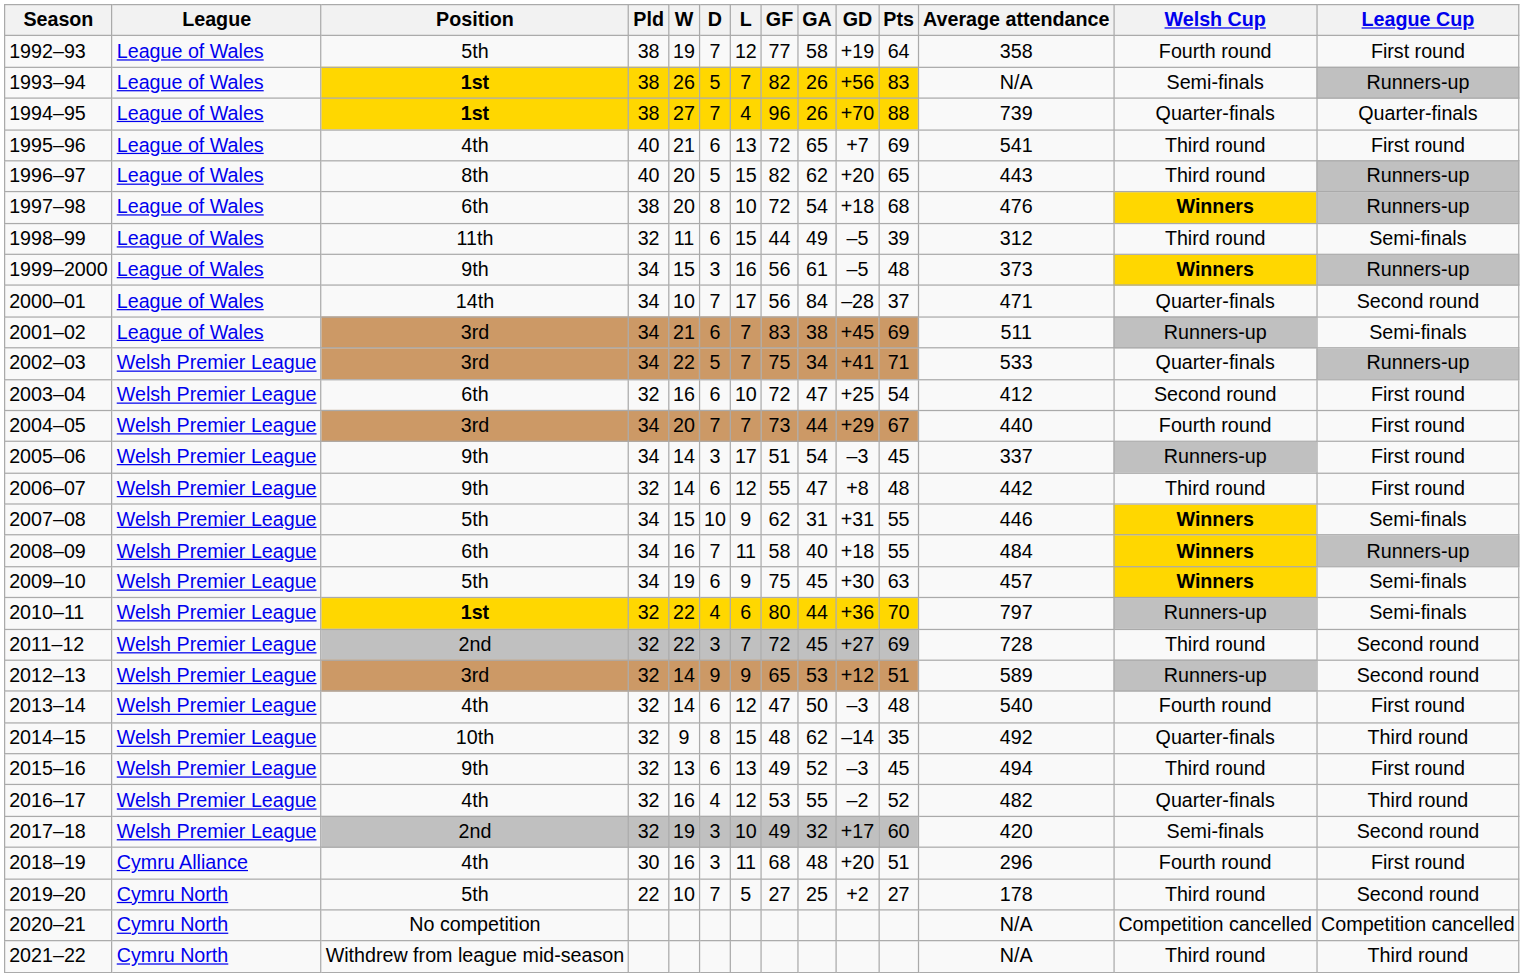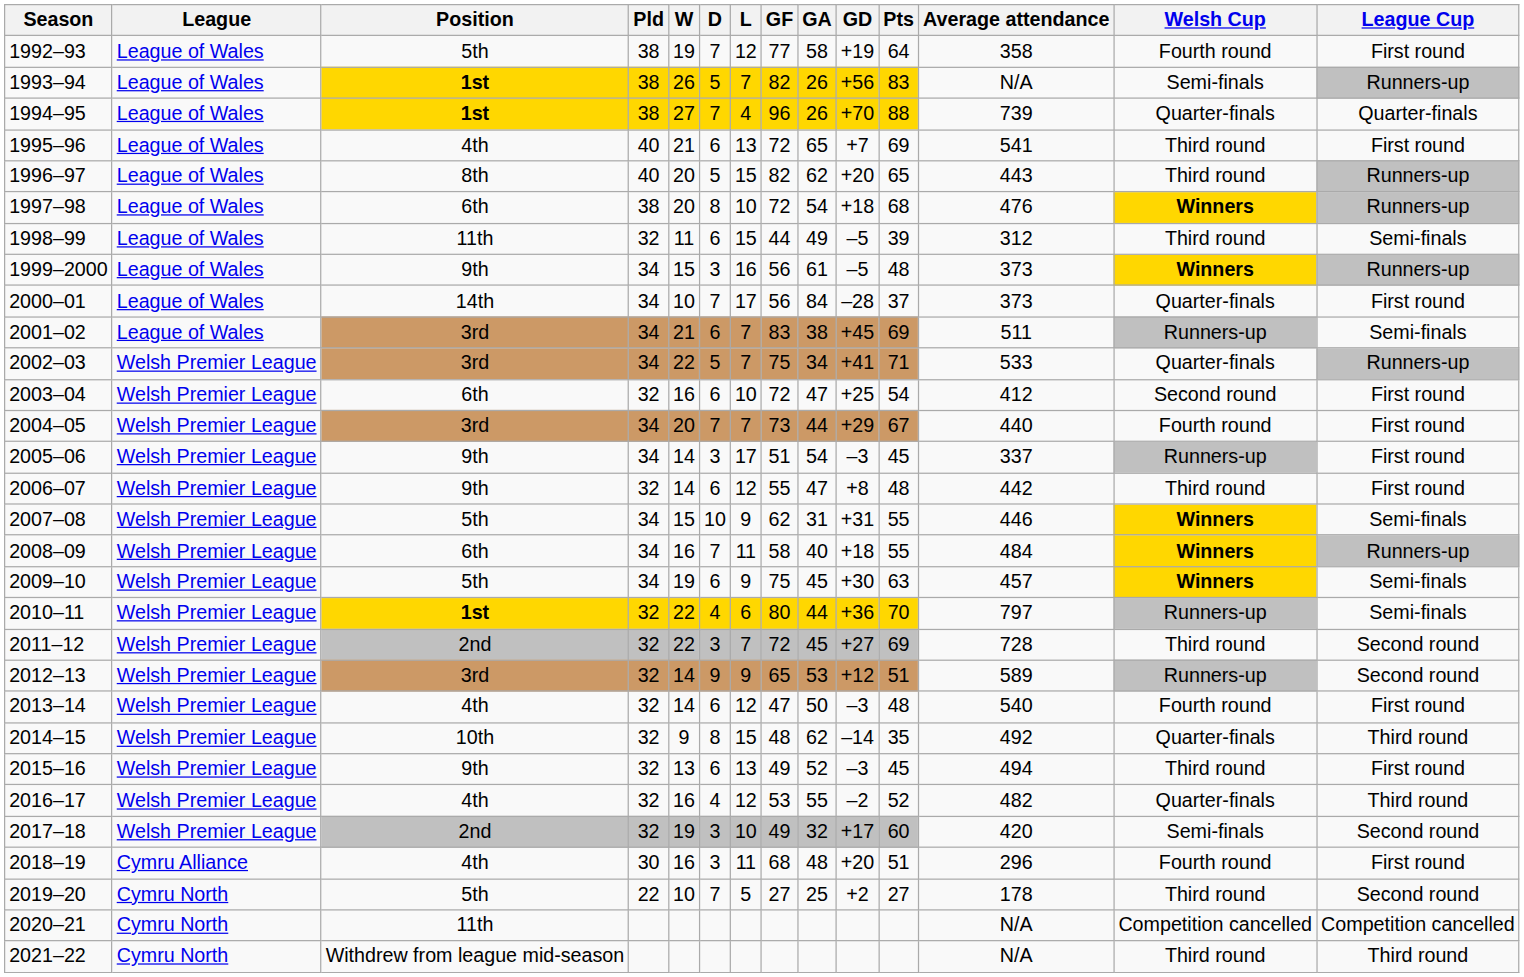 <table class="wikitable sortable">
 <tr>
 <th>Season</th>
 <th>League</th>
 <th>Position</th>
 <th>Pld</th>
 <th>W</th>
 <th>D</th>
 <th>L</th>
 <th>GF</th>
 <th>GA</th>
 <th>GD</th>
 <th>Pts</th>
 <th>Average attendance</th>
 <th><a href='#'>Welsh Cup</a></th>
 <th><a href='#'>League Cup</a></th>
 </tr>
 <tr>
 <td>1992–93</td>
 <td><a href='#'>League of Wales</a></td>
 <td style="text-align:center">5th</td>
 <td style="text-align:center">38</td>
 <td style="text-align:center">19</td>
 <td style="text-align:center">7</td>
 <td style="text-align:center">12</td>
 <td style="text-align:center">77</td>
 <td style="text-align:center">58</td>
 <td style="text-align:center">+19</td>
 <td style="text-align:center">64</td>
 <td style="text-align:center">358</td>
 <td style="text-align:center">Fourth round</td>
 <td style="text-align:center">First round</td>
 </tr>
 <tr>
 <td>1993–94</td>
 <td><a href='#'>League of Wales</a></td>
 <td style="background:gold; text-align:center"><strong>1st</strong></td>
 <td style="background:gold; text-align:center">38</td>
 <td style="background:gold; text-align:center">26</td>
 <td style="background:gold; text-align:center">5</td>
 <td style="background:gold; text-align:center">7</td>
 <td style="background:gold; text-align:center">82</td>
 <td style="background:gold; text-align:center">26</td>
 <td style="background:gold; text-align:center">+56</td>
 <td style="background:gold; text-align:center">83</td>
 <td style="text-align:center">N/A</td>
 <td style="text-align:center">Semi-finals</td>
 <td style="text-align:center; background:silver">Runners-up</td>
 </tr>
 <tr>
 <td>1994–95</td>
 <td><a href='#'>League of Wales</a></td>
 <td style="background:gold; text-align:center"><strong>1st</strong></td>
 <td style="background:gold; text-align:center">38</td>
 <td style="background:gold; text-align:center">27</td>
 <td style="background:gold; text-align:center">7</td>
 <td style="background:gold; text-align:center">4</td>
 <td style="background:gold; text-align:center">96</td>
 <td style="background:gold; text-align:center">26</td>
 <td style="background:gold; text-align:center">+70</td>
 <td style="background:gold; text-align:center">88</td>
 <td style="text-align:center">739</td>
 <td style="text-align:center">Quarter-finals</td>
 <td style="text-align:center">Quarter-finals</td>
 </tr>
 <tr>
 <td>1995–96</td>
 <td><a href='#'>League of Wales</a></td>
 <td style="text-align:center">4th</td>
 <td style="text-align:center">40</td>
 <td style="text-align:center">21</td>
 <td style="text-align:center">6</td>
 <td style="text-align:center">13</td>
 <td style="text-align:center">72</td>
 <td style="text-align:center">65</td>
 <td style="text-align:center">+7</td>
 <td style="text-align:center">69</td>
 <td style="text-align:center">541</td>
 <td style="text-align:center">Third round</td>
 <td style="text-align:center">First round</td>
 </tr>
 <tr>
 <td>1996–97</td>
 <td><a href='#'>League of Wales</a></td>
 <td style="text-align:center">8th</td>
 <td style="text-align:center">40</td>
 <td style="text-align:center">20</td>
 <td style="text-align:center">5</td>
 <td style="text-align:center">15</td>
 <td style="text-align:center">82</td>
 <td style="text-align:center">62</td>
 <td style="text-align:center">+20</td>
 <td style="text-align:center">65</td>
 <td style="text-align:center">443</td>
 <td style="text-align:center">Third round</td>
 <td style="text-align:center; background:silver">Runners-up</td>
 </tr>
 <tr>
 <td>1997–98</td>
 <td><a href='#'>League of Wales</a></td>
 <td style="text-align:center">6th</td>
 <td style="text-align:center">38</td>
 <td style="text-align:center">20</td>
 <td style="text-align:center">8</td>
 <td style="text-align:center">10</td>
 <td style="text-align:center">72</td>
 <td style="text-align:center">54</td>
 <td style="text-align:center">+18</td>
 <td style="text-align:center">68</td>
 <td style="text-align:center">476</td>
 <td style="background:gold; text-align:center"><strong>Winners</strong></td>
 <td style="text-align:center; background:silver">Runners-up</td>
 </tr>
 <tr>
 <td>1998–99</td>
 <td><a href='#'>League of Wales</a></td>
 <td style="text-align:center">11th</td>
 <td style="text-align:center">32</td>
 <td style="text-align:center">11</td>
 <td style="text-align:center">6</td>
 <td style="text-align:center">15</td>
 <td style="text-align:center">44</td>
 <td style="text-align:center">49</td>
 <td style="text-align:center">–5</td>
 <td style="text-align:center">39</td>
 <td style="text-align:center">312</td>
 <td style="text-align:center">Third round</td>
 <td style="text-align:center">Semi-finals</td>
 </tr>
 <tr>
 <td>1999–2000</td>
 <td><a href='#'>League of Wales</a></td>
 <td style="text-align:center">9th</td>
 <td style="text-align:center">34</td>
 <td style="text-align:center">15</td>
 <td style="text-align:center">3</td>
 <td style="text-align:center">16</td>
 <td style="text-align:center">56</td>
 <td style="text-align:center">61</td>
 <td style="text-align:center">–5</td>
 <td style="text-align:center">48</td>
 <td style="text-align:center">373</td>
 <td style="text-align:center; background:gold;"><strong>Winners</strong></td>
 <td style="text-align:center; background:silver">Runners-up</td>
 </tr>
 <tr>
 <td>2000–01</td>
 <td><a href='#'>League of Wales</a></td>
 <td style="text-align:center">14th</td>
 <td style="text-align:center">34</td>
 <td style="text-align:center">10</td>
 <td style="text-align:center">7</td>
 <td style="text-align:center">17</td>
 <td style="text-align:center">56</td>
 <td style="text-align:center">84</td>
 <td style="text-align:center">–28</td>
 <td style="text-align:center">37</td>
-<td style="text-align:center">471</td>
+<td style="text-align:center">373</td>
 <td style="text-align:center">Quarter-finals</td>
-<td style="text-align:center">Second round</td>
+<td style="text-align:center">First round</td>
 </tr>
 <tr>
 <td>2001–02</td>
 <td><a href='#'>League of Wales</a></td>
 <td style="background:#c96; text-align:center">3rd</td>
 <td style="background:#c96; text-align:center">34</td>
 <td style="background:#c96; text-align:center">21</td>
 <td style="background:#c96; text-align:center">6</td>
 <td style="background:#c96; text-align:center">7</td>
 <td style="background:#c96; text-align:center">83</td>
 <td style="background:#c96; text-align:center">38</td>
 <td style="background:#c96; text-align:center">+45</td>
 <td style="background:#c96; text-align:center">69</td>
 <td style="text-align:center">511</td>
 <td style="text-align:center; background:silver">Runners-up</td>
 <td style="text-align:center">Semi-finals</td>
 </tr>
 <tr>
 <td>2002–03</td>
 <td><a href='#'>Welsh Premier League</a></td>
 <td style="background:#c96; text-align:center">3rd</td>
 <td style="background:#c96; text-align:center">34</td>
 <td style="background:#c96; text-align:center">22</td>
 <td style="background:#c96; text-align:center">5</td>
 <td style="background:#c96; text-align:center">7</td>
 <td style="background:#c96; text-align:center">75</td>
 <td style="background:#c96; text-align:center">34</td>
 <td style="background:#c96; text-align:center">+41</td>
 <td style="background:#c96; text-align:center">71</td>
 <td style="text-align:center">533</td>
 <td style="text-align:center">Quarter-finals</td>
 <td style="text-align:center; background:silver">Runners-up</td>
 </tr>
 <tr>
 <td>2003–04</td>
 <td><a href='#'>Welsh Premier League</a></td>
 <td style="text-align:center">6th</td>
 <td style="text-align:center">32</td>
 <td style="text-align:center">16</td>
 <td style="text-align:center">6</td>
 <td style="text-align:center">10</td>
 <td style="text-align:center">72</td>
 <td style="text-align:center">47</td>
 <td style="text-align:center">+25</td>
 <td style="text-align:center">54</td>
 <td style="text-align:center">412</td>
 <td style="text-align:center">Second round</td>
 <td style="text-align:center">First round</td>
 </tr>
 <tr>
 <td>2004–05</td>
 <td><a href='#'>Welsh Premier League</a></td>
 <td style="background:#c96; text-align:center">3rd</td>
 <td style="background:#c96; text-align:center">34</td>
 <td style="background:#c96; text-align:center">20</td>
 <td style="background:#c96; text-align:center">7</td>
 <td style="background:#c96; text-align:center">7</td>
 <td style="background:#c96; text-align:center">73</td>
 <td style="background:#c96; text-align:center">44</td>
 <td style="background:#c96; text-align:center">+29</td>
 <td style="background:#c96; text-align:center">67</td>
 <td style="text-align:center">440</td>
 <td style="text-align:center">Fourth round</td>
 <td style="text-align:center">First round</td>
 </tr>
 <tr>
 <td>2005–06</td>
 <td><a href='#'>Welsh Premier League</a></td>
 <td style="text-align:center">9th</td>
 <td style="text-align:center">34</td>
 <td style="text-align:center">14</td>
 <td style="text-align:center">3</td>
 <td style="text-align:center">17</td>
 <td style="text-align:center">51</td>
 <td style="text-align:center">54</td>
 <td style="text-align:center">–3</td>
 <td style="text-align:center">45</td>
 <td style="text-align:center">337</td>
 <td style="text-align:center; background:silver">Runners-up</td>
 <td style="text-align:center">First round</td>
 </tr>
 <tr>
 <td>2006–07</td>
 <td><a href='#'>Welsh Premier League</a></td>
 <td style="text-align:center">9th</td>
 <td style="text-align:center">32</td>
 <td style="text-align:center">14</td>
 <td style="text-align:center">6</td>
 <td style="text-align:center">12</td>
 <td style="text-align:center">55</td>
 <td style="text-align:center">47</td>
 <td style="text-align:center">+8</td>
 <td style="text-align:center">48</td>
 <td style="text-align:center">442</td>
 <td style="text-align:center">Third round</td>
 <td style="text-align:center">First round</td>
 </tr>
 <tr>
 <td>2007–08</td>
 <td><a href='#'>Welsh Premier League</a></td>
 <td style="text-align:center">5th</td>
 <td style="text-align:center">34</td>
 <td style="text-align:center">15</td>
 <td style="text-align:center">10</td>
 <td style="text-align:center">9</td>
 <td style="text-align:center">62</td>
 <td style="text-align:center">31</td>
 <td style="text-align:center">+31</td>
 <td style="text-align:center">55</td>
 <td style="text-align:center">446</td>
 <td style="text-align:center; background:gold"><strong>Winners</strong></td>
 <td style="text-align:center">Semi-finals</td>
 </tr>
 <tr>
 <td>2008–09</td>
 <td><a href='#'>Welsh Premier League</a></td>
 <td style="text-align:center">6th</td>
 <td style="text-align:center">34</td>
 <td style="text-align:center">16</td>
 <td style="text-align:center">7</td>
 <td style="text-align:center">11</td>
 <td style="text-align:center">58</td>
 <td style="text-align:center">40</td>
 <td style="text-align:center">+18</td>
 <td style="text-align:center">55</td>
 <td style="text-align:center">484</td>
 <td style="text-align:center; background:gold"><strong>Winners</strong></td>
 <td style="text-align:center; background:silver">Runners-up</td>
 </tr>
 <tr>
 <td>2009–10</td>
 <td><a href='#'>Welsh Premier League</a></td>
 <td style="text-align:center">5th</td>
 <td style="text-align:center">34</td>
 <td style="text-align:center">19</td>
 <td style="text-align:center">6</td>
 <td style="text-align:center">9</td>
 <td style="text-align:center">75</td>
 <td style="text-align:center">45</td>
 <td style="text-align:center">+30</td>
 <td style="text-align:center">63</td>
 <td style="text-align:center">457</td>
 <td style="text-align:center; background:gold"><strong>Winners</strong></td>
 <td style="text-align:center">Semi-finals</td>
 </tr>
 <tr>
 <td>2010–11</td>
 <td><a href='#'>Welsh Premier League</a></td>
 <td style="background:gold; text-align:center"><strong>1st</strong></td>
 <td style="background:gold; text-align:center">32</td>
 <td style="background:gold; text-align:center">22</td>
 <td style="background:gold; text-align:center">4</td>
 <td style="background:gold; text-align:center">6</td>
 <td style="background:gold; text-align:center">80</td>
 <td style="background:gold; text-align:center">44</td>
 <td style="background:gold; text-align:center">+36</td>
 <td style="background:gold; text-align:center">70</td>
 <td style="text-align:center">797</td>
 <td style="text-align:center; background:silver">Runners-up</td>
 <td style="text-align:center">Semi-finals</td>
 </tr>
 <tr>
 <td>2011–12</td>
 <td><a href='#'>Welsh Premier League</a></td>
 <td style="background:silver; text-align:center">2nd</td>
 <td style="background:silver; text-align:center">32</td>
 <td style="background:silver; text-align:center">22</td>
 <td style="background:silver; text-align:center">3</td>
 <td style="background:silver; text-align:center">7</td>
 <td style="background:silver; text-align:center">72</td>
 <td style="background:silver; text-align:center">45</td>
 <td style="background:silver; text-align:center">+27</td>
 <td style="background:silver; text-align:center">69</td>
 <td style="text-align:center">728</td>
 <td style="text-align:center">Third round</td>
 <td style="text-align:center">Second round</td>
 </tr>
 <tr>
 <td>2012–13</td>
 <td><a href='#'>Welsh Premier League</a></td>
 <td style="background:#c96; text-align:center">3rd</td>
 <td style="background:#c96; text-align:center">32</td>
 <td style="background:#c96; text-align:center">14</td>
 <td style="background:#c96; text-align:center">9</td>
 <td style="background:#c96; text-align:center">9</td>
 <td style="background:#c96; text-align:center">65</td>
 <td style="background:#c96; text-align:center">53</td>
 <td style="background:#c96; text-align:center">+12</td>
 <td style="background:#c96; text-align:center">51</td>
 <td style="text-align:center">589</td>
 <td style="text-align:center; background:silver">Runners-up</td>
 <td style="text-align:center">Second round</td>
 </tr>
 <tr>
 <td>2013–14</td>
 <td><a href='#'>Welsh Premier League</a></td>
 <td style="text-align:center">4th</td>
 <td style="text-align:center">32</td>
 <td style="text-align:center">14</td>
 <td style="text-align:center">6</td>
 <td style="text-align:center">12</td>
 <td style="text-align:center">47</td>
 <td style="text-align:center">50</td>
 <td style="text-align:center">–3</td>
 <td style="text-align:center">48</td>
 <td style="text-align:center">540</td>
 <td style="text-align:center">Fourth round</td>
 <td style="text-align:center">First round</td>
 </tr>
 <tr>
 <td>2014–15</td>
 <td><a href='#'>Welsh Premier League</a></td>
 <td style="text-align:center">10th</td>
 <td style="text-align:center">32</td>
 <td style="text-align:center">9</td>
 <td style="text-align:center">8</td>
 <td style="text-align:center">15</td>
 <td style="text-align:center">48</td>
 <td style="text-align:center">62</td>
 <td style="text-align:center">–14</td>
 <td style="text-align:center">35</td>
 <td style="text-align:center">492</td>
 <td style="text-align:center">Quarter-finals</td>
 <td style="text-align:center">Third round</td>
 </tr>
 <tr>
 <td>2015–16</td>
 <td><a href='#'>Welsh Premier League</a></td>
 <td style="text-align:center">9th</td>
 <td style="text-align:center">32</td>
 <td style="text-align:center">13</td>
 <td style="text-align:center">6</td>
 <td style="text-align:center">13</td>
 <td style="text-align:center">49</td>
 <td style="text-align:center">52</td>
 <td style="text-align:center">–3</td>
 <td style="text-align:center">45</td>
 <td style="text-align:center">494</td>
 <td style="text-align:center">Third round</td>
 <td style="text-align:center">First round</td>
 </tr>
 <tr>
 <td>2016–17</td>
 <td><a href='#'>Welsh Premier League</a></td>
 <td style="text-align:center">4th</td>
 <td style="text-align:center">32</td>
 <td style="text-align:center">16</td>
 <td style="text-align:center">4</td>
 <td style="text-align:center">12</td>
 <td style="text-align:center">53</td>
 <td style="text-align:center">55</td>
 <td style="text-align:center">–2</td>
 <td style="text-align:center">52</td>
 <td style="text-align:center">482</td>
 <td style="text-align:center">Quarter-finals</td>
 <td style="text-align:center">Third round</td>
 </tr>
 <tr>
 <td>2017–18</td>
 <td><a href='#'>Welsh Premier League</a></td>
 <td style="background:silver; text-align:center">2nd</td>
 <td style="background:silver; text-align:center">32</td>
 <td style="background:silver; text-align:center">19</td>
 <td style="background:silver; text-align:center">3</td>
 <td style="background:silver; text-align:center">10</td>
 <td style="background:silver; text-align:center">49</td>
 <td style="background:silver; text-align:center">32</td>
 <td style="background:silver; text-align:center">+17</td>
 <td style="background:silver; text-align:center">60</td>
 <td style="text-align:center">420</td>
 <td style="text-align:center">Semi-finals</td>
 <td style="text-align:center">Second round</td>
 </tr>
 <tr>
 <td>2018–19</td>
 <td><a href='#'>Cymru Alliance</a></td>
 <td style="text-align:center">4th</td>
 <td style="text-align:center">30</td>
 <td style="text-align:center">16</td>
 <td style="text-align:center">3</td>
 <td style="text-align:center">11</td>
 <td style="text-align:center">68</td>
 <td style="text-align:center">48</td>
 <td style="text-align:center">+20</td>
 <td style="text-align:center">51</td>
 <td style="text-align:center">296</td>
 <td style="text-align:center">Fourth round</td>
 <td style="text-align:center">First round</td>
 </tr>
 <tr>
 <td>2019–20</td>
 <td><a href='#'>Cymru North</a></td>
 <td style="text-align:center">5th</td>
 <td style="text-align:center">22</td>
 <td style="text-align:center">10</td>
 <td style="text-align:center">7</td>
 <td style="text-align:center">5</td>
 <td style="text-align:center">27</td>
 <td style="text-align:center">25</td>
 <td style="text-align:center">+2</td>
 <td style="text-align:center">27</td>
 <td style="text-align:center">178</td>
 <td style="text-align:center">Third round</td>
 <td style="text-align:center">Second round</td>
 </tr>
 <tr>
 <td>2020–21</td>
 <td><a href='#'>Cymru North</a></td>
-<td style="text-align:center">No competition</td>
+<td style="text-align:center">11th</td>
 <td style="text-align:center"></td>
 <td style="text-align:center"></td>
 <td style="text-align:center"></td>
 <td style="text-align:center"></td>
 <td style="text-align:center"></td>
 <td style="text-align:center"></td>
 <td style="text-align:center"></td>
 <td style="text-align:center"></td>
 <td style="text-align:center">N/A</td>
 <td style="text-align:center">Competition cancelled</td>
 <td style="text-align:center">Competition cancelled</td>
 </tr>
 <tr>
 <td>2021–22</td>
 <td><a href='#'>Cymru North</a></td>
 <td style="text-align:center">Withdrew from league mid-season</td>
 <td style="text-align:center"></td>
 <td style="text-align:center"></td>
 <td style="text-align:center"></td>
 <td style="text-align:center"></td>
 <td style="text-align:center"></td>
 <td style="text-align:center"></td>
 <td style="text-align:center"></td>
 <td style="text-align:center"></td>
 <td style="text-align:center">N/A</td>
 <td style="text-align:center">Third round</td>
 <td style="text-align:center">Third round</td>
 </tr>
 </table>
